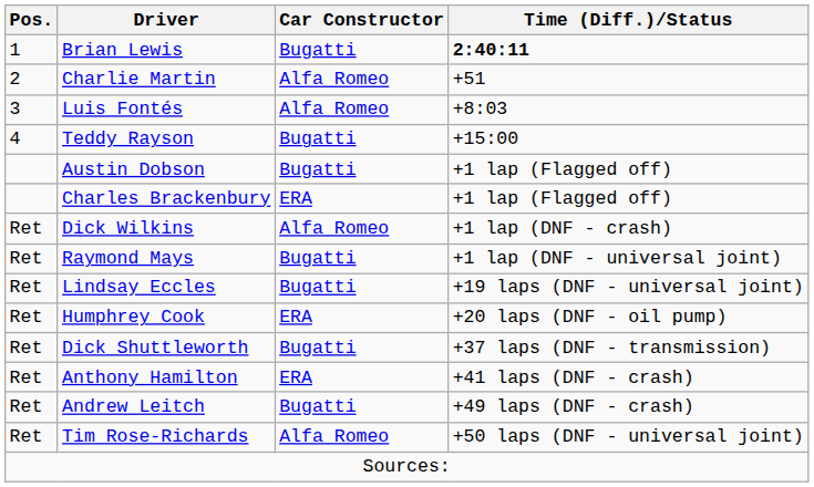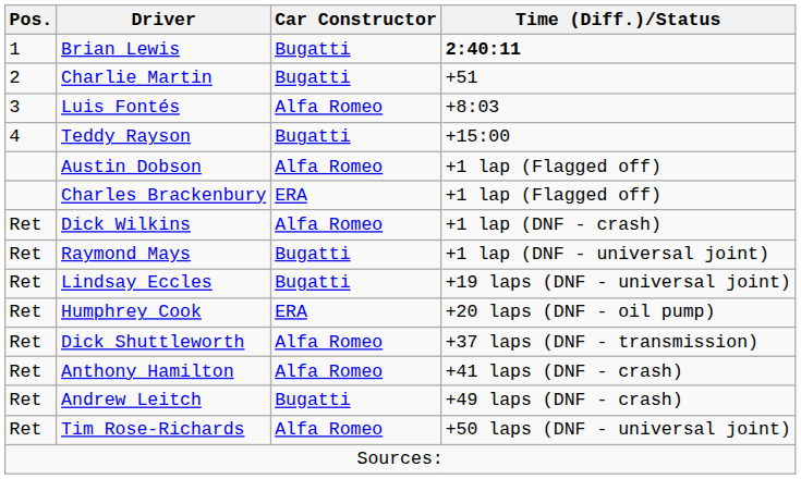 <table class="wikitable">
 <tr>
 <th>Pos.</th>
 <th>Driver</th>
 <th>Car Constructor</th>
 <th>Time (Diff.)/Status</th>
 </tr>
 <tr>
 <td>1</td>
 <td><a href='#'>Brian Lewis</a></td>
 <td><a href='#'>Bugatti</a></td>
 <td><strong>2:40:11</strong></td>
 </tr>
 <tr>
 <td>2</td>
 <td><a href='#'>Charlie Martin</a></td>
-<td><a href='#'>Alfa Romeo</a></td>
+<td><a href='#'>Bugatti</a></td>
 <td>+51</td>
 </tr>
 <tr>
 <td>3</td>
 <td><a href='#'>Luis Fontés</a></td>
 <td><a href='#'>Alfa Romeo</a></td>
 <td>+8:03</td>
 </tr>
 <tr>
 <td>4</td>
 <td><a href='#'>Teddy Rayson</a></td>
 <td><a href='#'>Bugatti</a></td>
 <td>+15:00</td>
 </tr>
 <tr>
 <td></td>
 <td><a href='#'>Austin Dobson</a></td>
-<td><a href='#'>Bugatti</a></td>
+<td><a href='#'>Alfa Romeo</a></td>
 <td>+1 lap (Flagged off)</td>
 </tr>
 <tr>
 <td></td>
 <td><a href='#'>Charles Brackenbury</a></td>
 <td><a href='#'>ERA</a></td>
 <td>+1 lap (Flagged off)</td>
 </tr>
 <tr>
 <td>Ret</td>
 <td><a href='#'>Dick Wilkins</a></td>
 <td><a href='#'>Alfa Romeo</a></td>
 <td>+1 lap (DNF - crash)</td>
 </tr>
 <tr>
 <td>Ret</td>
 <td><a href='#'>Raymond Mays</a></td>
 <td><a href='#'>Bugatti</a></td>
 <td>+1 lap (DNF - universal joint)</td>
 </tr>
 <tr>
 <td>Ret</td>
 <td><a href='#'>Lindsay Eccles</a></td>
 <td><a href='#'>Bugatti</a></td>
 <td>+19 laps (DNF - universal joint)</td>
 </tr>
 <tr>
 <td>Ret</td>
 <td><a href='#'>Humphrey Cook</a></td>
 <td><a href='#'>ERA</a></td>
 <td>+20 laps (DNF - oil pump)</td>
 </tr>
 <tr>
 <td>Ret</td>
 <td><a href='#'>Dick Shuttleworth</a></td>
-<td><a href='#'>Bugatti</a></td>
+<td><a href='#'>Alfa Romeo</a></td>
 <td>+37 laps (DNF - transmission)</td>
 </tr>
 <tr>
 <td>Ret</td>
 <td><a href='#'>Anthony Hamilton</a></td>
-<td><a href='#'>ERA</a></td>
+<td><a href='#'>Alfa Romeo</a></td>
 <td>+41 laps (DNF - crash)</td>
 </tr>
 <tr>
 <td>Ret</td>
 <td><a href='#'>Andrew Leitch</a></td>
 <td><a href='#'>Bugatti</a></td>
 <td>+49 laps (DNF - crash)</td>
 </tr>
 <tr>
 <td>Ret</td>
 <td><a href='#'>Tim Rose-Richards</a></td>
 <td><a href='#'>Alfa Romeo</a></td>
 <td>+50 laps (DNF - universal joint)</td>
 </tr>
 <tr>
 <td colspan="12" style="text-align:center;">Sources:</td>
 </tr>
 </table>
